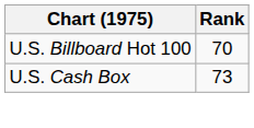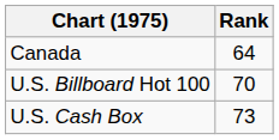 <table class="wikitable sortable">
 <tr>
 <th align="left">Chart (1975)</th>
 <th style="text-align:center;">Rank</th>
+</tr>
+<tr>
+<td>Canada</td>
+<td style="text-align:center;">64</td>
 </tr>
 <tr>
 <td>U.S. <em>Billboard</em> Hot 100 </td>
 <td style="text-align:center;">70</td>
 </tr>
 <tr>
 <td>U.S. <em>Cash Box</em> </td>
 <td style="text-align:center;">73</td>
 </tr>
 </table>
